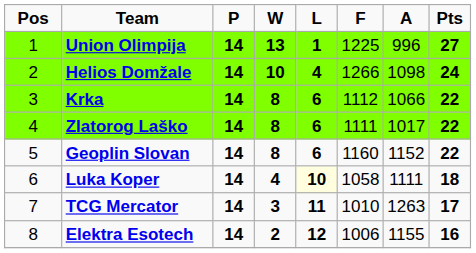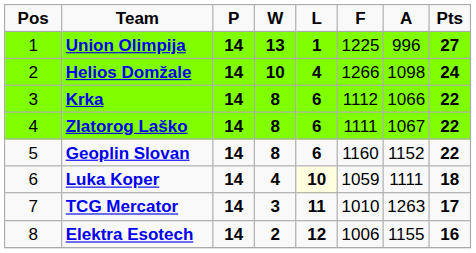 <table class="wikitable sortable" style="text-align: center; font-size:95%">
 <tr>
 <td width="44"><strong>Pos</strong></td>
 <td width="128"><strong>Team</strong></td>
 <td width="30"><strong>P</strong></td>
 <td width="30"><strong>W</strong></td>
 <td width="30"><strong>L</strong></td>
 <td width="30"><strong>F</strong></td>
 <td width="30"><strong>A</strong></td>
 <td width="30"><strong>Pts</strong></td>
 </tr>
 <tr bgcolor="#7fff00">
 <td>1</td>
 <td align="left"><strong><a href='#'>Union Olimpija</a></strong></td>
 <td><strong>14</strong></td>
 <td><strong>13</strong></td>
 <td><strong>1</strong></td>
 <td>1225</td>
 <td>996</td>
 <td><strong>27</strong></td>
 </tr>
 <tr bgcolor="#7fff00">
 <td>2</td>
 <td align="left"><strong><a href='#'>Helios Domžale</a></strong></td>
 <td><strong>14</strong></td>
 <td><strong>10</strong></td>
 <td><strong>4</strong></td>
 <td>1266</td>
 <td>1098</td>
 <td><strong>24</strong></td>
 </tr>
 <tr bgcolor="#7fff00">
 <td>3</td>
 <td align="left"><strong><a href='#'>Krka</a></strong></td>
 <td><strong>14</strong></td>
 <td><strong>8</strong></td>
 <td><strong>6</strong></td>
 <td>1112</td>
 <td>1066</td>
 <td><strong>22</strong></td>
 </tr>
 <tr bgcolor="#7fff00">
 <td>4</td>
 <td align="left"><strong><a href='#'>Zlatorog Laško</a></strong></td>
 <td><strong>14</strong></td>
 <td><strong>8</strong></td>
 <td><strong>6</strong></td>
 <td>1111</td>
-<td>1017</td>
+<td>1067</td>
 <td><strong>22</strong></td>
 </tr>
 <tr>
 <td>5</td>
 <td align="left"><strong><a href='#'>Geoplin Slovan</a></strong></td>
 <td><strong>14</strong></td>
 <td><strong>8</strong></td>
 <td><strong>6</strong></td>
 <td>1160</td>
 <td>1152</td>
 <td><strong>22</strong></td>
 </tr>
 <tr>
 <td>6</td>
 <td align="left"><strong><a href='#'>Luka Koper</a></strong></td>
 <td><strong>14</strong></td>
 <td><strong>4</strong></td>
 <td style="background: lightyellow;"><strong>10</strong></td>
-<td>1058</td>
+<td>1059</td>
 <td>1111</td>
 <td><strong>18</strong></td>
 </tr>
 <tr>
 <td>7</td>
 <td align="left"><strong><a href='#'>TCG Mercator</a></strong></td>
 <td><strong>14</strong></td>
 <td><strong>3</strong></td>
 <td><strong>11</strong></td>
 <td>1010</td>
 <td>1263</td>
 <td><strong>17</strong></td>
 </tr>
 <tr>
 <td>8</td>
 <td align="left"><strong><a href='#'>Elektra Esotech</a></strong></td>
 <td><strong>14</strong></td>
 <td><strong>2</strong></td>
 <td><strong>12</strong></td>
 <td>1006</td>
 <td>1155</td>
 <td><strong>16</strong></td>
 </tr>
 <tr>
 </tr>
 </table>
